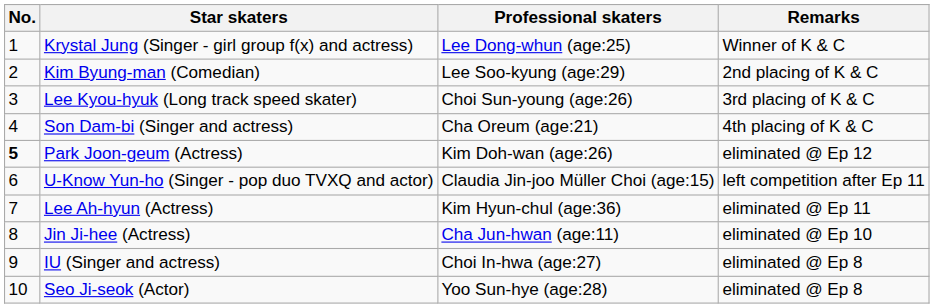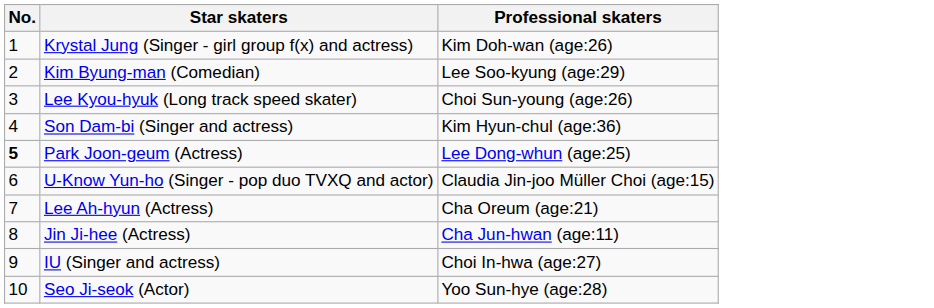 <table class="wikitable unsortable">
 <tr>
 <th>No.</th>
 <th>Star skaters</th>
 <th>Professional skaters</th>
-<th class="unsortable">Remarks</th>
 </tr>
 <tr>
 <td>1</td>
 <td><a href='#'>Krystal Jung</a> (Singer - girl group f(x) and actress)</td>
-<td><a href='#'>Lee Dong-whun</a> (age:25)</td>
-<td>Winner of K & C</td>
+<td>Kim Doh-wan (age:26)</td>
 </tr>
 <tr>
 <td>2</td>
 <td><a href='#'>Kim Byung-man</a> (Comedian)</td>
 <td>Lee Soo-kyung (age:29)</td>
-<td>2nd placing of K & C</td>
 </tr>
 <tr>
 <td>3</td>
 <td><a href='#'>Lee Kyou-hyuk</a> (Long track speed skater)</td>
 <td>Choi Sun-young (age:26)</td>
-<td>3rd placing of K & C</td>
 </tr>
 <tr>
 <td>4</td>
 <td><a href='#'>Son Dam-bi</a> (Singer and actress)</td>
-<td>Cha Oreum (age:21)</td>
-<td>4th placing of K & C</td>
+<td>Kim Hyun-chul (age:36)</td>
 </tr>
 <tr>
 <td><strong>5</strong></td>
 <td><a href='#'>Park Joon-geum</a> (Actress)</td>
-<td>Kim Doh-wan (age:26)</td>
-<td>eliminated @ Ep 12</td>
+<td><a href='#'>Lee Dong-whun</a> (age:25)</td>
 </tr>
 <tr>
 <td>6</td>
 <td><a href='#'>U-Know Yun-ho</a> (Singer - pop duo TVXQ and actor)</td>
 <td>Claudia Jin-joo Müller Choi (age:15)</td>
-<td>left competition after Ep 11</td>
 </tr>
 <tr>
 <td>7</td>
 <td><a href='#'>Lee Ah-hyun</a> (Actress)</td>
-<td>Kim Hyun-chul (age:36)</td>
-<td>eliminated @ Ep 11</td>
+<td>Cha Oreum (age:21)</td>
 </tr>
 <tr>
 <td>8</td>
 <td><a href='#'>Jin Ji-hee</a> (Actress)</td>
 <td><a href='#'>Cha Jun-hwan</a> (age:11)</td>
-<td>eliminated @ Ep 10</td>
 </tr>
 <tr>
 <td>9</td>
 <td><a href='#'>IU</a> (Singer and actress)</td>
 <td>Choi In-hwa (age:27)</td>
-<td>eliminated @ Ep 8</td>
 </tr>
 <tr>
 <td>10</td>
 <td><a href='#'>Seo Ji-seok</a> (Actor)</td>
 <td>Yoo Sun-hye (age:28)</td>
-<td>eliminated @ Ep 8</td>
 </tr>
 </table>
